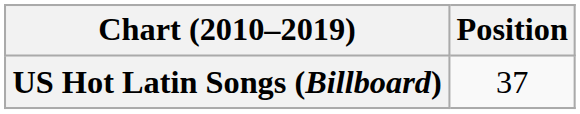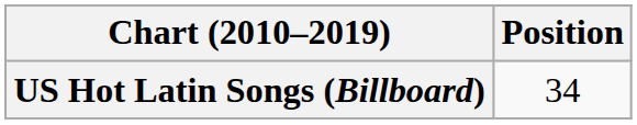 <table class="wikitable plainrowheaders" style="text-align:center">
 <tr>
 <th scope="col">Chart (2010–2019)</th>
 <th scope="col">Position</th>
 </tr>
 <tr>
 <th scope="row">US Hot Latin Songs (<em>Billboard</em>)</th>
-<td>37</td>
+<td>34</td>
 </tr>
 </table>
